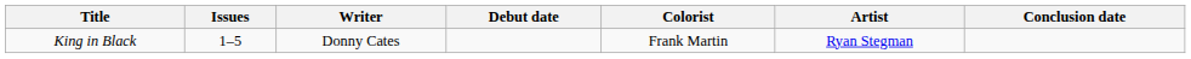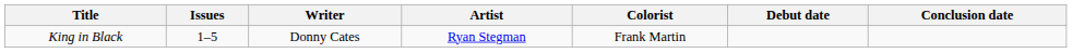 <table class="wikitable" style="text-align:center; width:100%">
 <tr>
 <th scope="col">Title</th>
 <th scope="col">Issues</th>
 <th scope="col">Writer</th>
+<th scope="col">Artist</th>
+<th scope="col">Colorist</th>
 <th scope="col">Debut date</th>
-<th scope="col">Colorist</th>
-<th scope="col">Artist</th>
 <th scope="col">Conclusion date</th>
 </tr>
 <tr>
 <td><em>King in Black</em></td>
 <td>1–5</td>
 <td>Donny Cates</td>
+<td><a href='#'>Ryan Stegman</a></td>
+<td>Frank Martin</td>
 <td></td>
-<td>Frank Martin</td>
-<td><a href='#'>Ryan Stegman</a></td>
 <td></td>
 </tr>
 </table>
